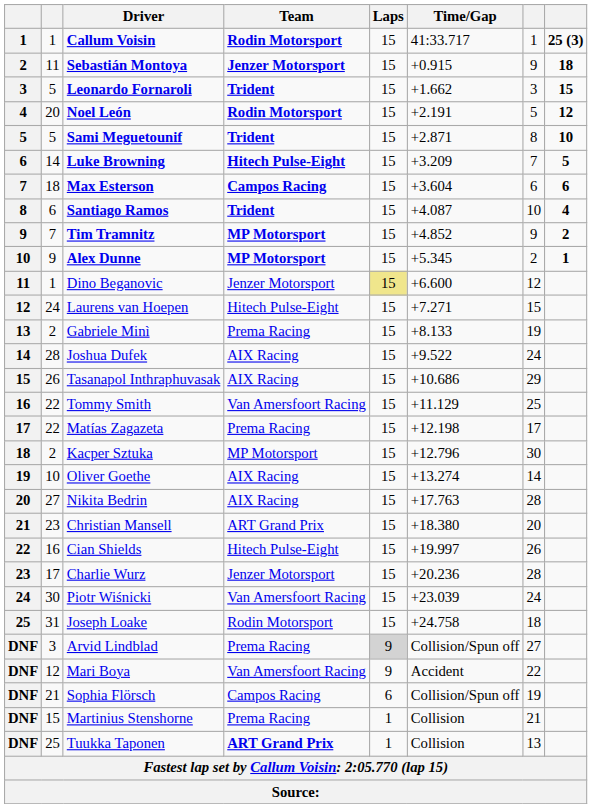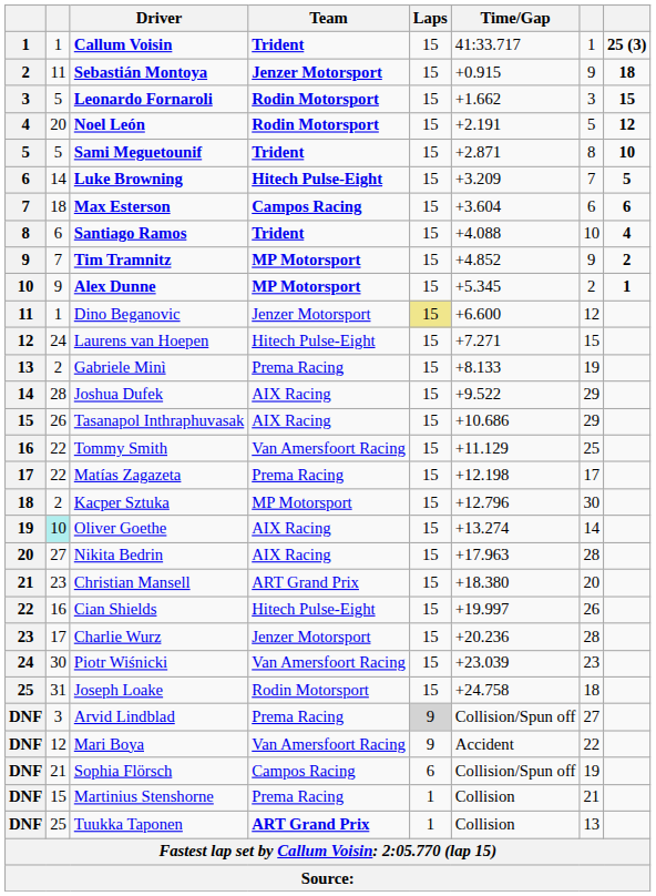 <table class="wikitable" style="font-size:85%">
 <tr>
 <th></th>
 <th></th>
 <th>Driver</th>
 <th>Team</th>
 <th>Laps</th>
 <th>Time/Gap</th>
 <th></th>
 <th></th>
 </tr>
 <tr>
 <th>1</th>
 <td align="center">1</td>
 <td> <strong><a href='#'>Callum Voisin</a></strong></td>
-<td><strong><a href='#'>Rodin Motorsport</a></strong></td>
+<td><strong><a href='#'>Trident</a></strong></td>
 <td align="center">15</td>
 <td>41:33.717</td>
 <td align="center">1</td>
 <td align="center"><strong>25 (3)</strong></td>
 </tr>
 <tr>
 <th>2</th>
 <td align="center">11</td>
 <td> <strong><a href='#'>Sebastián Montoya</a></strong></td>
 <td><strong><a href='#'>Jenzer Motorsport</a></strong></td>
 <td align="center">15</td>
 <td>+0.915</td>
 <td align="center">9</td>
 <td align="center"><strong>18</strong></td>
 </tr>
 <tr>
 <th>3</th>
 <td align="center">5</td>
 <td> <strong><a href='#'>Leonardo Fornaroli</a></strong></td>
-<td><strong><a href='#'>Trident</a></strong></td>
+<td><strong><a href='#'>Rodin Motorsport</a></strong></td>
 <td align="center">15</td>
 <td>+1.662</td>
 <td align="center">3</td>
 <td align="center"><strong>15</strong></td>
 </tr>
 <tr>
 <th>4</th>
 <td align="center">20</td>
 <td> <strong><a href='#'>Noel León</a></strong></td>
 <td><strong><a href='#'>Rodin Motorsport</a></strong></td>
 <td align="center">15</td>
 <td>+2.191</td>
 <td align="center">5</td>
 <td align="center"><strong>12</strong></td>
 </tr>
 <tr>
 <th>5</th>
 <td align="center">5</td>
 <td> <strong><a href='#'>Sami Meguetounif</a></strong></td>
 <td><strong><a href='#'>Trident</a></strong></td>
 <td align="center">15</td>
 <td>+2.871</td>
 <td align="center">8</td>
 <td align="center"><strong>10</strong></td>
 </tr>
 <tr>
 <th>6</th>
 <td align="center">14</td>
 <td> <strong><a href='#'>Luke Browning</a></strong></td>
 <td><strong><a href='#'>Hitech Pulse-Eight</a></strong></td>
 <td align="center">15</td>
 <td>+3.209</td>
 <td align="center">7</td>
 <td align="center"><strong>5</strong></td>
 </tr>
 <tr>
 <th>7</th>
 <td align="center">18</td>
 <td> <strong><a href='#'>Max Esterson</a></strong></td>
 <td><strong><a href='#'>Campos Racing</a></strong></td>
 <td align="center">15</td>
 <td>+3.604</td>
 <td align="center">6</td>
 <td align="center"><strong>6</strong></td>
 </tr>
 <tr>
 <th>8</th>
 <td align="center">6</td>
 <td> <strong><a href='#'>Santiago Ramos</a></strong></td>
 <td><strong><a href='#'>Trident</a></strong></td>
 <td align="center">15</td>
-<td>+4.087</td>
+<td>+4.088</td>
 <td align="center">10</td>
 <td align="center"><strong>4</strong></td>
 </tr>
 <tr>
 <th>9</th>
 <td align="center">7</td>
 <td> <strong><a href='#'>Tim Tramnitz</a></strong></td>
 <td><strong><a href='#'>MP Motorsport</a></strong></td>
 <td align="center">15</td>
 <td>+4.852</td>
 <td align="center">9</td>
 <td align="center"><strong>2</strong></td>
 </tr>
 <tr>
 <th>10</th>
 <td align="center">9</td>
 <td> <strong><a href='#'>Alex Dunne</a></strong></td>
 <td><strong><a href='#'>MP Motorsport</a></strong></td>
 <td align="center">15</td>
 <td>+5.345</td>
 <td align="center">2</td>
 <td align="center"><strong>1</strong></td>
 </tr>
 <tr>
 <th>11</th>
 <td align="center">1</td>
 <td> <a href='#'>Dino Beganovic</a></td>
 <td><a href='#'>Jenzer Motorsport</a></td>
 <td align="center" style="background: khaki;">15</td>
 <td>+6.600</td>
 <td align="center">12</td>
 <td align="center"></td>
 </tr>
 <tr>
 <th>12</th>
 <td align="center">24</td>
 <td> <a href='#'>Laurens van Hoepen</a></td>
 <td><a href='#'>Hitech Pulse-Eight</a></td>
 <td align="center">15</td>
 <td>+7.271</td>
 <td align="center">15</td>
 <td align="center"></td>
 </tr>
 <tr>
 <th>13</th>
 <td align="center">2</td>
 <td> <a href='#'>Gabriele Minì</a></td>
 <td><a href='#'>Prema Racing</a></td>
 <td align="center">15</td>
 <td>+8.133</td>
 <td align="center">19</td>
 <td align="center"></td>
 </tr>
 <tr>
 <th>14</th>
 <td align="center">28</td>
 <td> <a href='#'>Joshua Dufek</a></td>
 <td><a href='#'>AIX Racing</a></td>
 <td align="center">15</td>
 <td>+9.522</td>
-<td align="center">24</td>
+<td align="center">29</td>
 <td align="center"></td>
 </tr>
 <tr>
 <th>15</th>
 <td align="center">26</td>
 <td> <a href='#'>Tasanapol Inthraphuvasak</a></td>
 <td><a href='#'>AIX Racing</a></td>
 <td align="center">15</td>
 <td>+10.686</td>
 <td align="center">29</td>
 <td align="center"></td>
 </tr>
 <tr>
 <th>16</th>
 <td align="center">22</td>
 <td> <a href='#'>Tommy Smith</a></td>
 <td><a href='#'>Van Amersfoort Racing</a></td>
 <td align="center">15</td>
 <td>+11.129</td>
 <td align="center">25</td>
 <td align="center"></td>
 </tr>
 <tr>
 <th>17</th>
 <td align="center">22</td>
 <td> <a href='#'>Matías Zagazeta</a></td>
 <td><a href='#'>Prema Racing</a></td>
 <td align="center">15</td>
 <td>+12.198</td>
 <td align="center">17</td>
 <td align="center"></td>
 </tr>
 <tr>
 <th>18</th>
 <td align="center">2</td>
 <td> <a href='#'>Kacper Sztuka</a></td>
 <td><a href='#'>MP Motorsport</a></td>
 <td align="center">15</td>
 <td>+12.796</td>
 <td align="center">30</td>
 <td align="center"></td>
 </tr>
 <tr>
 <th>19</th>
-<td align="center">10</td>
+<td align="center" style="background: paleturquoise;">10</td>
 <td> <a href='#'>Oliver Goethe</a></td>
 <td><a href='#'>AIX Racing</a></td>
 <td align="center">15</td>
 <td>+13.274</td>
 <td align="center">14</td>
 <td align="center"></td>
 </tr>
 <tr>
 <th>20</th>
 <td align="center">27</td>
 <td> <a href='#'>Nikita Bedrin</a></td>
 <td><a href='#'>AIX Racing</a></td>
 <td align="center">15</td>
-<td>+17.763</td>
+<td>+17.963</td>
 <td align="center">28</td>
 <td align="center"></td>
 </tr>
 <tr>
 <th>21</th>
 <td align="center">23</td>
 <td> <a href='#'>Christian Mansell</a></td>
 <td><a href='#'>ART Grand Prix</a></td>
 <td align="center">15</td>
 <td>+18.380</td>
 <td align="center">20</td>
 <td align="center"></td>
 </tr>
 <tr>
 <th>22</th>
 <td align="center">16</td>
 <td> <a href='#'>Cian Shields</a></td>
 <td><a href='#'>Hitech Pulse-Eight</a></td>
 <td align="center">15</td>
 <td>+19.997</td>
 <td align="center">26</td>
 <td align="center"></td>
 </tr>
 <tr>
 <th>23</th>
 <td align="center">17</td>
 <td> <a href='#'>Charlie Wurz</a></td>
 <td><a href='#'>Jenzer Motorsport</a></td>
 <td align="center">15</td>
 <td>+20.236</td>
 <td align="center">28</td>
 <td align="center"></td>
 </tr>
 <tr>
 <th>24</th>
 <td align="center">30</td>
 <td> <a href='#'>Piotr Wiśnicki</a></td>
 <td><a href='#'>Van Amersfoort Racing</a></td>
 <td align="center">15</td>
 <td>+23.039</td>
-<td align="center">24</td>
+<td align="center">23</td>
 <td align="center"></td>
 </tr>
 <tr>
 <th>25</th>
 <td align="center">31</td>
 <td> <a href='#'>Joseph Loake</a></td>
 <td><a href='#'>Rodin Motorsport</a></td>
 <td align="center">15</td>
 <td>+24.758</td>
 <td align="center">18</td>
 <td align="center"></td>
 </tr>
 <tr>
 <th>DNF</th>
 <td align="center">3</td>
 <td> <a href='#'>Arvid Lindblad</a></td>
 <td><a href='#'>Prema Racing</a></td>
 <td align="center" style="background: lightgrey;">9</td>
 <td>Collision/Spun off</td>
 <td align="center">27</td>
 <td align="center"></td>
 </tr>
 <tr>
 <th>DNF</th>
 <td align="center">12</td>
 <td> <a href='#'>Mari Boya</a></td>
 <td><a href='#'>Van Amersfoort Racing</a></td>
 <td align="center">9</td>
 <td>Accident</td>
 <td align="center">22</td>
 <td align="center"></td>
 </tr>
 <tr>
 <th>DNF</th>
 <td align="center">21</td>
 <td> <a href='#'>Sophia Flörsch</a></td>
 <td><a href='#'>Campos Racing</a></td>
 <td align="center">6</td>
 <td>Collision/Spun off</td>
 <td align="center">19</td>
 <td align="center"></td>
 </tr>
 <tr>
 <th>DNF</th>
 <td align="center">15</td>
 <td> <a href='#'>Martinius Stenshorne</a></td>
 <td><a href='#'>Prema Racing</a></td>
 <td align="center">1</td>
 <td>Collision</td>
 <td align="center">21</td>
 <td align="center"></td>
 </tr>
 <tr>
 <th>DNF</th>
 <td align="center">25</td>
 <td> <a href='#'>Tuukka Taponen</a></td>
 <td><strong><a href='#'>ART Grand Prix</a></strong></td>
 <td align="center">1</td>
 <td>Collision</td>
 <td align="center">13</td>
 <td align="center"></td>
 </tr>
 <tr>
 <th colspan="8"><em>Fastest lap set by  <a href='#'>Callum Voisin</a>: 2:05.770 (lap 15)</em></th>
 </tr>
 <tr>
 <th colspan="8">Source:</th>
 </tr>
 </table>
